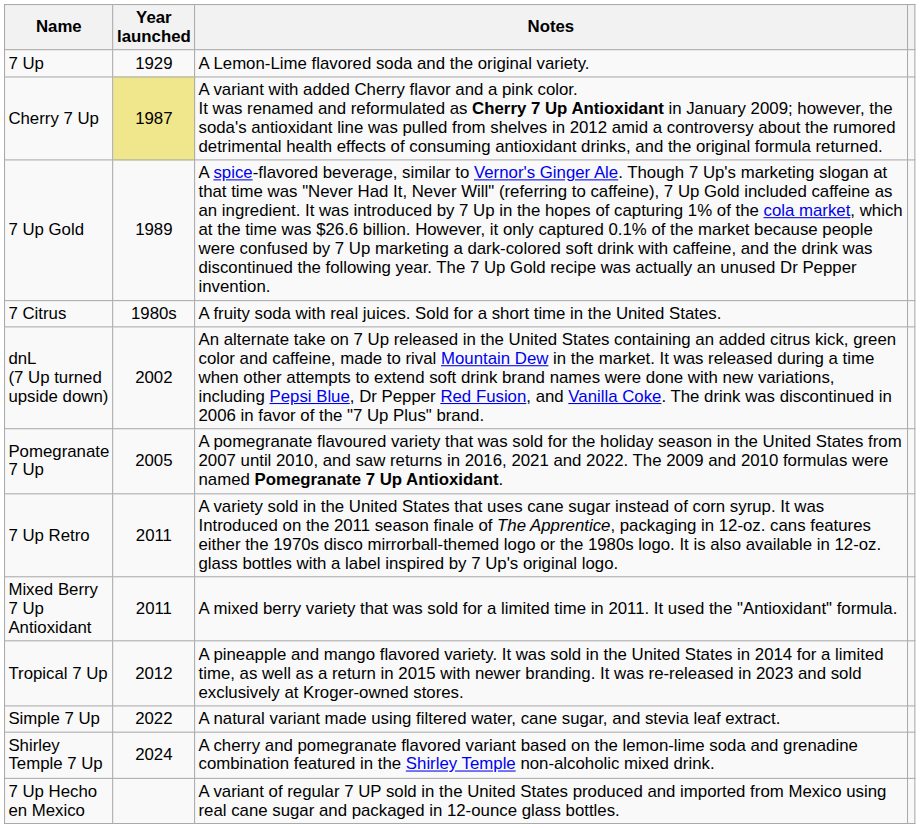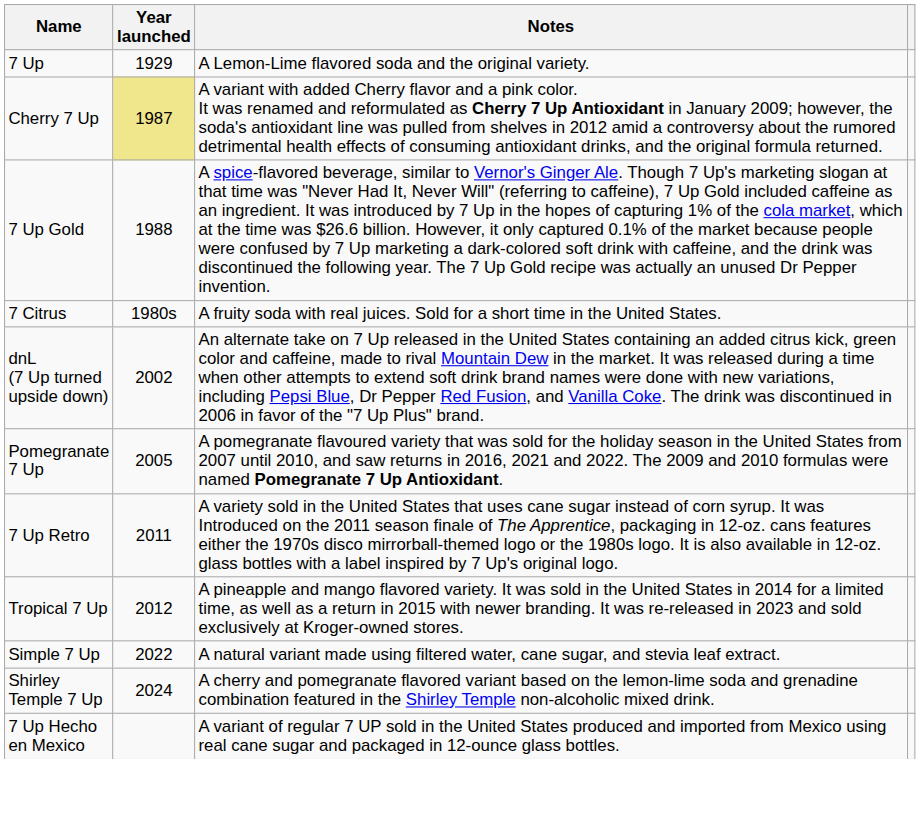 <table class="wikitable sortable">
 <tr>
 <th style="width:10%">Name</th>
 <th>Year<br>launched</th>
 <th>Notes</th>
 <th class="unsortable"></th>
 </tr>
 <tr>
 <td>7 Up</td>
 <td style="text-align:center;">1929</td>
 <td>A Lemon-Lime flavored soda and the original variety.</td>
 <td align=center></td>
 </tr>
 <tr>
 <td>Cherry 7 Up</td>
 <td style="background: khaki; text-align:center;">1987</td>
 <td>A variant with added Cherry flavor and a pink color.<br>It was renamed and reformulated as <strong>Cherry 7 Up Antioxidant</strong> in January 2009; however, the soda's antioxidant line was pulled from shelves in 2012 amid a controversy about the rumored detrimental health effects of consuming antioxidant drinks, and the original formula returned.</td>
 <td align=center></td>
 </tr>
 <tr>
 <td>7 Up Gold</td>
-<td style="text-align:center;">1989</td>
+<td style="text-align:center;">1988</td>
 <td>A <a href='#'>spice</a>-flavored beverage, similar to <a href='#'>Vernor's Ginger Ale</a>. Though 7 Up's marketing slogan at that time was "Never Had It, Never Will" (referring to caffeine), 7 Up Gold included caffeine as an ingredient. It was introduced by 7 Up in the hopes of capturing 1% of the <a href='#'>cola market</a>, which at the time was $26.6 billion.  However, it only captured 0.1% of the market because people were confused by 7 Up marketing a dark-colored soft drink with caffeine, and the drink was discontinued the following year. The 7 Up Gold recipe was actually an unused Dr Pepper invention.</td>
 <td align=center></td>
 </tr>
 <tr>
 <td>7 Citrus</td>
 <td style="text-align:center;">1980s</td>
 <td>A fruity soda with real juices. Sold for a short time in the United States.</td>
 <td align=center></td>
 </tr>
 <tr>
 <td>dnL<br>(7 Up turned upside down)</td>
 <td style="text-align:center;">2002</td>
 <td>An alternate take on 7 Up released in the United States containing an added citrus kick, green color and caffeine, made to rival <a href='#'>Mountain Dew</a> in the market. It was released during a time when other attempts to extend soft drink brand names were done with new variations, including <a href='#'>Pepsi Blue</a>, Dr Pepper <a href='#'>Red Fusion</a>, and <a href='#'>Vanilla Coke</a>. The drink was discontinued in 2006 in favor of the "7 Up Plus" brand.</td>
 <td align=center></td>
 </tr>
 <tr>
 <td>Pomegranate 7 Up</td>
 <td style="text-align:center;">2005</td>
 <td>A pomegranate flavoured variety that was sold for the holiday season in the United States from 2007 until 2010, and saw returns in 2016, 2021 and 2022. The 2009 and 2010 formulas were named <strong>Pomegranate 7 Up Antioxidant</strong>.</td>
 <td align=center></td>
 </tr>
 <tr>
 <td>7 Up Retro</td>
 <td style="text-align:center;">2011</td>
 <td>A variety sold in the United States that uses cane sugar instead of corn syrup. It was Introduced on the 2011 season finale of <em>The Apprentice</em>, packaging in 12-oz. cans features either the 1970s disco mirrorball-themed logo or the 1980s logo. It is also available in 12-oz. glass bottles with a label inspired by 7 Up's original logo.</td>
 <td align=center></td>
 </tr>
 <tr>
-<td>Mixed Berry 7 Up Antioxidant</td>
-<td style="text-align:center;">2011</td>
-<td>A mixed berry variety that was sold for a limited time in 2011. It used the "Antioxidant" formula.</td>
-<td align=center></td>
-</tr>
-<tr>
 <td>Tropical 7 Up</td>
 <td style="text-align:center;">2012</td>
 <td>A pineapple and mango flavored variety. It was sold in the United States in 2014 for a limited time, as well as a return in 2015 with newer branding. It was re-released in 2023 and sold exclusively at Kroger-owned stores.</td>
 <td align=center></td>
 </tr>
 <tr>
 <td>Simple 7 Up</td>
 <td style="text-align:center;">2022</td>
 <td>A natural variant made using filtered water, cane sugar, and stevia leaf extract.</td>
 <td align=center></td>
 </tr>
 <tr>
 <td>Shirley Temple 7 Up</td>
 <td style="text-align:center;">2024</td>
 <td>A cherry and pomegranate flavored variant based on the lemon-lime soda and grenadine combination featured in the <a href='#'>Shirley Temple</a> non-alcoholic mixed drink.</td>
 <td align=center></td>
 </tr>
 <tr>
 <td>7 Up Hecho en Mexico</td>
 <td></td>
 <td>A variant of regular 7 UP sold in the United States produced and imported from Mexico using real cane sugar and packaged in 12-ounce glass bottles.</td>
 </tr>
 </table>
